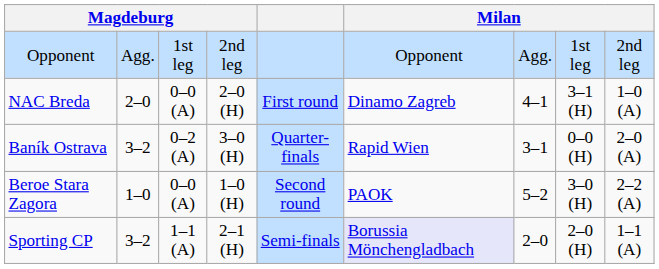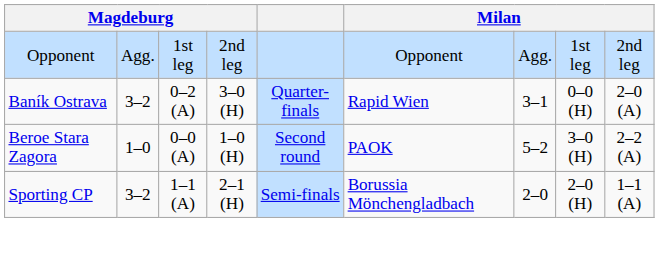 <table class="wikitable" style="text-align:center">
 <tr>
 <th colspan=4> <a href='#'>Magdeburg</a></th>
 <th></th>
 <th colspan=4> <a href='#'>Milan</a></th>
 </tr>
 <tr style="background:#c1e0ff">
 <td>Opponent</td>
 <td>Agg.</td>
 <td>1st leg</td>
 <td>2nd leg</td>
 <td></td>
 <td>Opponent</td>
 <td>Agg.</td>
 <td>1st leg</td>
 <td>2nd leg</td>
-</tr>
-<tr>
-<td align=left> <a href='#'>NAC Breda</a></td>
-<td>2–0</td>
-<td>0–0 (A)</td>
-<td>2–0 (H)</td>
-<td style="background:#c1e0ff;"><a href='#'>First round</a></td>
-<td align=left> <a href='#'>Dinamo Zagreb</a></td>
-<td>4–1</td>
-<td>3–1 (H)</td>
-<td>1–0 (A)</td>
 </tr>
 <tr>
 <td align=left> <a href='#'>Baník Ostrava</a></td>
 <td>3–2</td>
 <td>0–2 (A)</td>
 <td>3–0 (H)</td>
 <td style="background:#c1e0ff;"><a href='#'>Quarter-finals</a></td>
 <td align=left> <a href='#'>Rapid Wien</a></td>
 <td>3–1</td>
 <td>0–0 (H)</td>
 <td>2–0 (A)</td>
 </tr>
 <tr>
 <td align=left> <a href='#'>Beroe Stara Zagora</a></td>
 <td>1–0</td>
 <td>0–0 (A)</td>
 <td>1–0 (H)</td>
 <td style="background:#c1e0ff;"><a href='#'>Second round</a></td>
 <td align=left> <a href='#'>PAOK</a></td>
 <td>5–2</td>
 <td>3–0 (H)</td>
 <td>2–2 (A)</td>
 </tr>
 <tr>
 <td align=left> <a href='#'>Sporting CP</a></td>
 <td>3–2</td>
 <td>1–1 (A)</td>
 <td>2–1 (H)</td>
 <td style="background:#c1e0ff;"><a href='#'>Semi-finals</a></td>
-<td align=left style="background: lavender;"> <a href='#'>Borussia Mönchengladbach</a></td>
+<td align=left> <a href='#'>Borussia Mönchengladbach</a></td>
 <td>2–0</td>
 <td>2–0 (H)</td>
 <td>1–1 (A)</td>
 </tr>
 </table>
